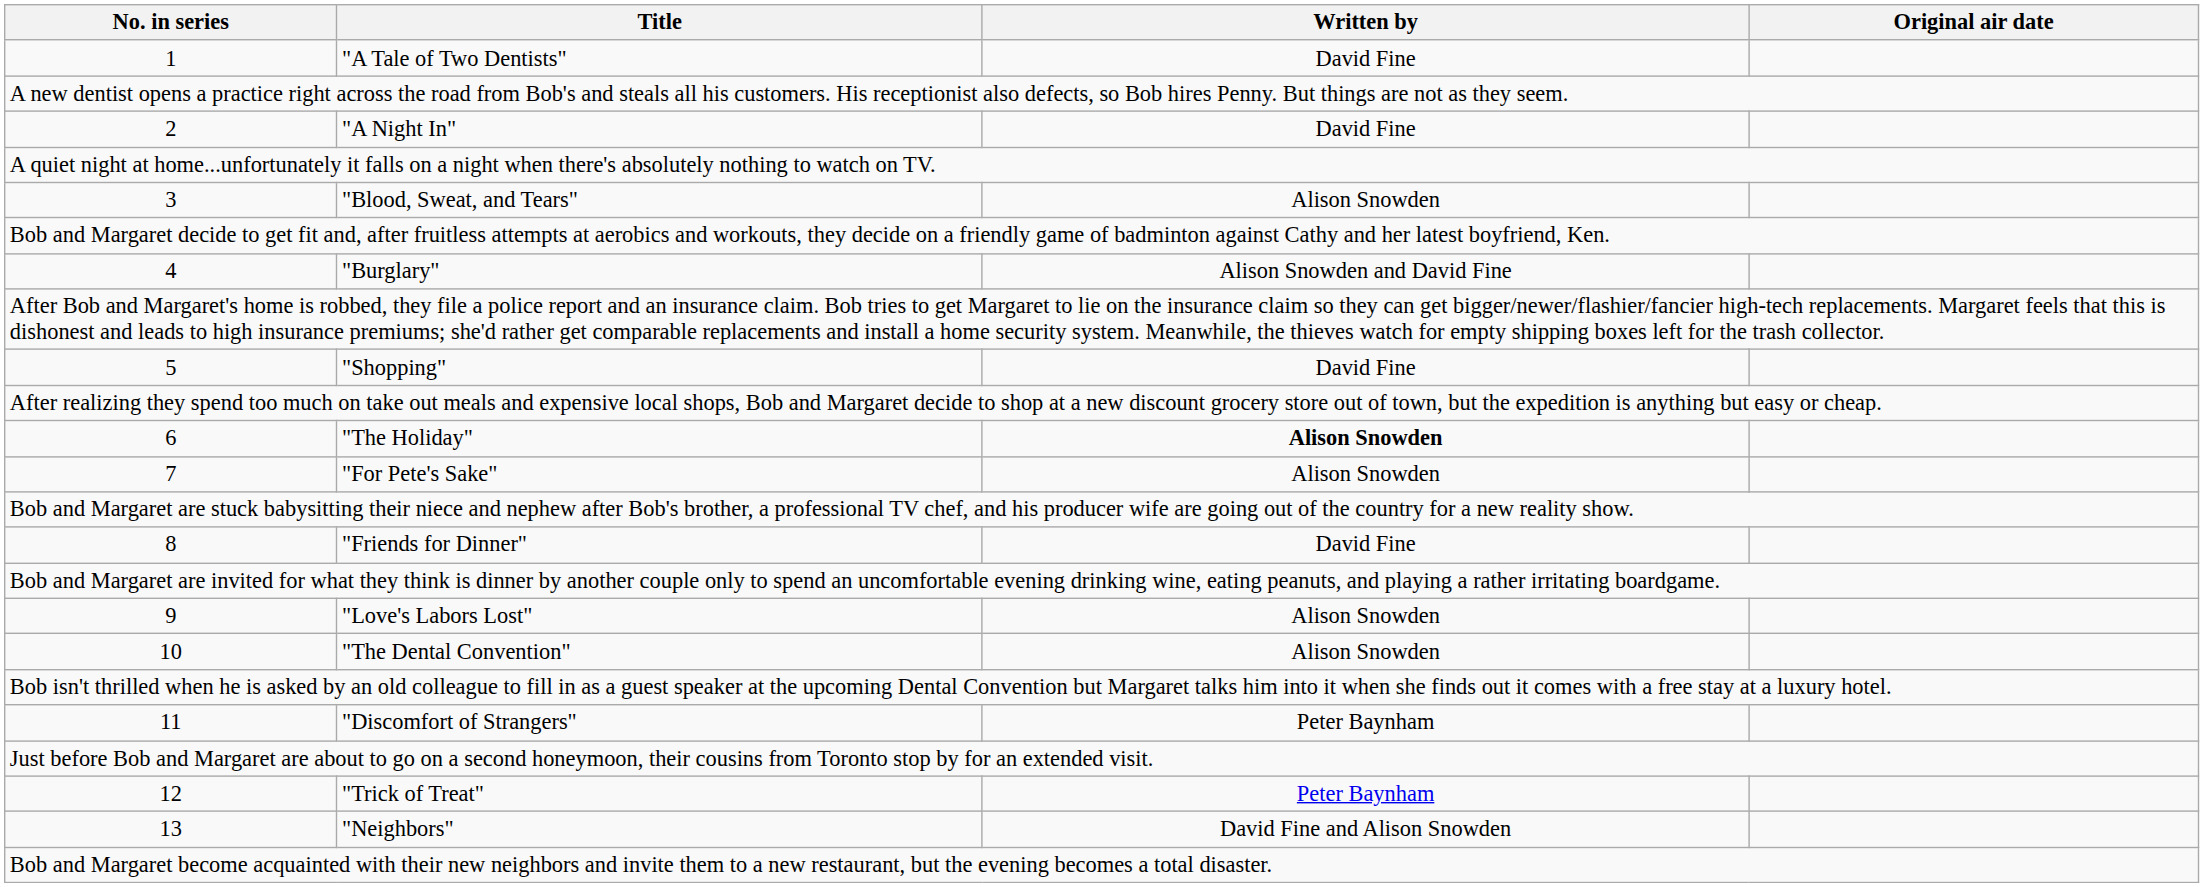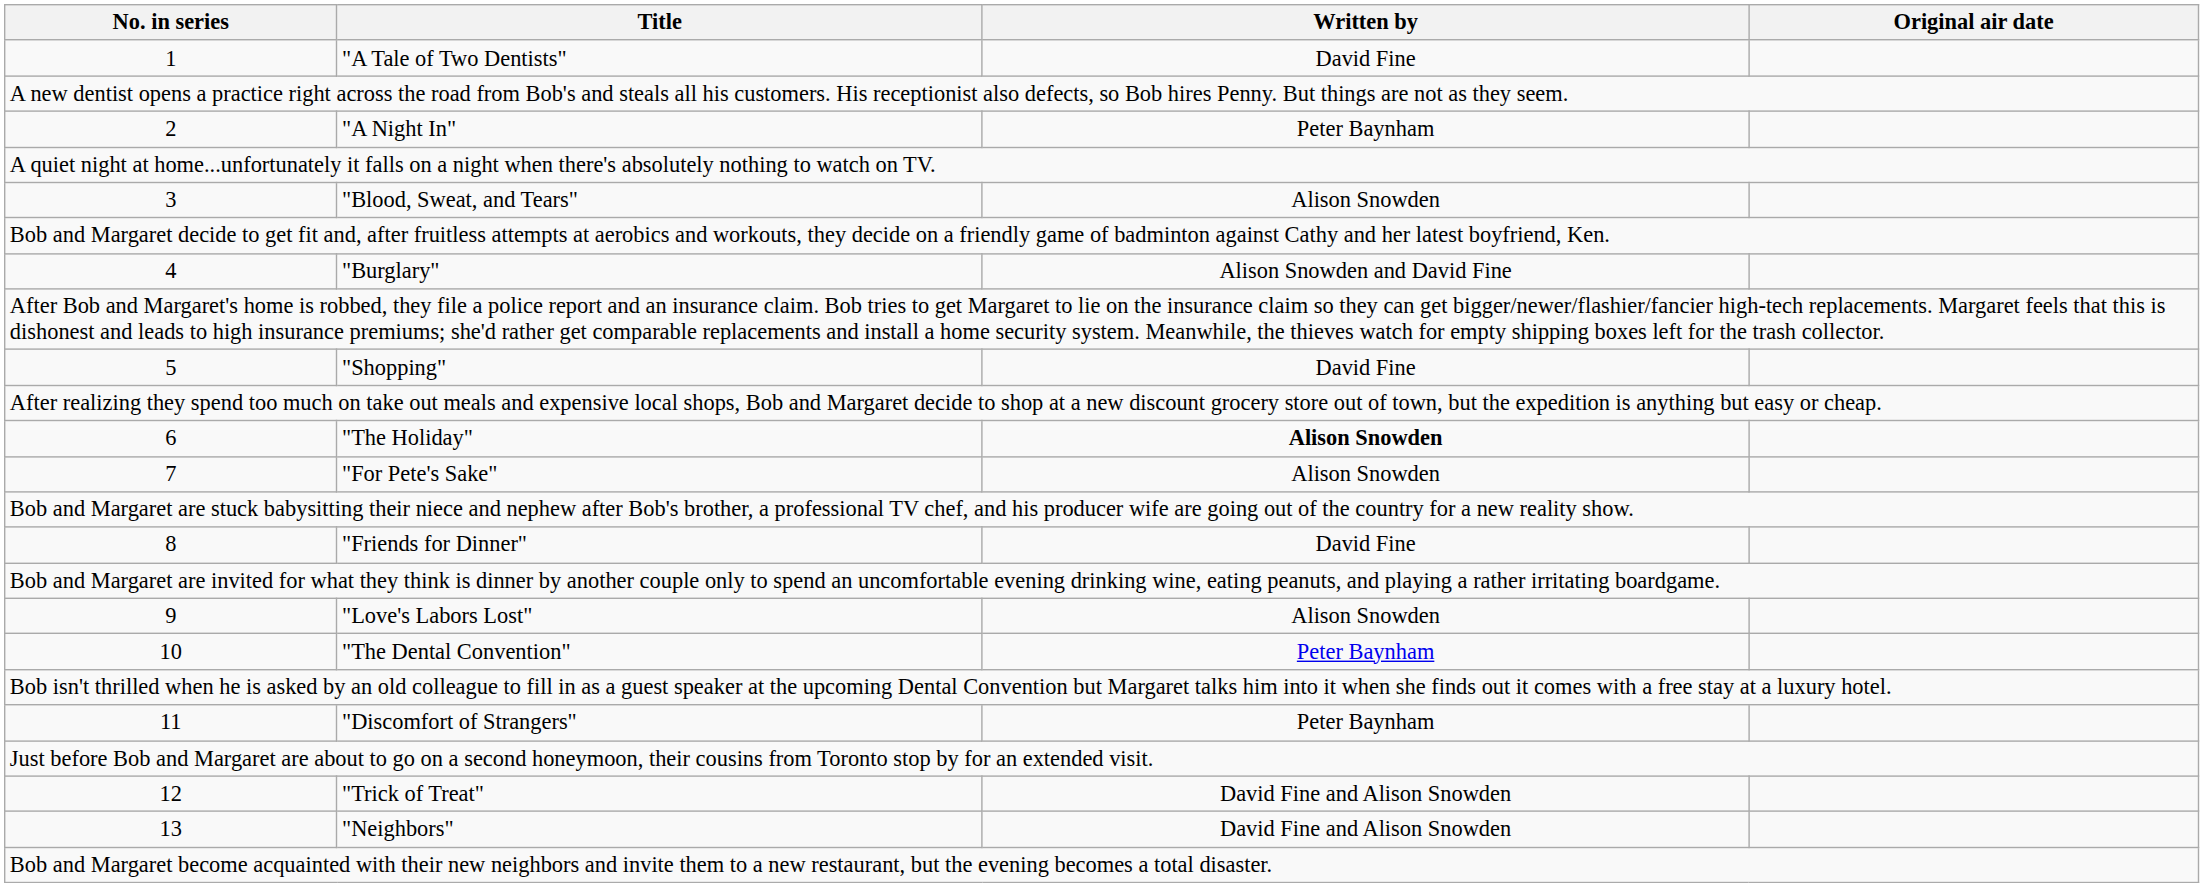 <table class="wikitable plainrowheaders" style="text-align:center">
 <tr>
 <th scope="col">No. in series</th>
 <th scope="col">Title</th>
 <th scope="col">Written by</th>
 <th scope="col">Original air date</th>
 </tr>
 <tr>
 <td scope="row">1</td>
 <td style="text-align:left">"A Tale of Two Dentists"</td>
 <td style="text-align:center">David Fine</td>
 <td></td>
 </tr>
 <tr>
 <td colspan="4" style="text-align:left">A new dentist opens a practice right across the road from Bob's and steals all his customers. His receptionist also defects, so Bob hires Penny. But things are not as they seem.</td>
 </tr>
 <tr>
 <td scope="row">2</td>
 <td style="text-align:left">"A Night In"</td>
-<td style="text-align:center">David Fine</td>
+<td style="text-align:center">Peter Baynham</td>
 <td></td>
 </tr>
 <tr>
 <td colspan="4" style="text-align:left">A quiet night at home...unfortunately it falls on a night when there's absolutely nothing to watch on TV.</td>
 </tr>
 <tr>
 <td scope="row">3</td>
 <td style="text-align:left">"Blood, Sweat, and Tears"</td>
 <td style="text-align:center">Alison Snowden</td>
 <td></td>
 </tr>
 <tr>
 <td colspan="4" style="text-align:left">Bob and Margaret decide to get fit and, after fruitless attempts at aerobics and workouts, they decide on a friendly game of badminton against Cathy and her latest boyfriend, Ken.</td>
 </tr>
 <tr>
 <td scope="row">4</td>
 <td style="text-align:left">"Burglary"</td>
 <td style="text-align:center">Alison Snowden and David Fine</td>
 <td></td>
 </tr>
 <tr>
 <td colspan="4" style="text-align:left">After Bob and Margaret's home is robbed, they file a police report and an insurance claim. Bob tries to get Margaret to lie on the insurance claim so they can get bigger/newer/flashier/fancier high-tech replacements. Margaret feels that this is dishonest and leads to high insurance premiums; she'd rather get comparable replacements and install a home security system. Meanwhile, the thieves watch for empty shipping boxes left for the trash collector.</td>
 </tr>
 <tr>
 <td scope="row">5</td>
 <td style="text-align:left">"Shopping"</td>
 <td style="text-align:center">David Fine</td>
 <td></td>
 </tr>
 <tr>
 <td colspan="4" style="text-align:left">After realizing they spend too much on take out meals and expensive local shops, Bob and Margaret decide to shop at a new discount grocery store out of town, but the expedition is anything but easy or cheap.</td>
 </tr>
 <tr>
 <td scope="row">6</td>
 <td style="text-align:left">"The Holiday"</td>
 <td style="text-align:center"><strong>Alison Snowden</strong></td>
 <td></td>
 </tr>
 <tr>
 <td scope="row">7</td>
 <td style="text-align:left">"For Pete's Sake"</td>
 <td style="text-align:center">Alison Snowden</td>
 <td></td>
 </tr>
 <tr>
 <td colspan="4" style="text-align:left">Bob and Margaret are stuck babysitting their niece and nephew after Bob's brother, a professional TV chef, and his producer wife are going out of the country for a new reality show.</td>
 </tr>
 <tr>
 <td scope="row">8</td>
 <td style="text-align:left">"Friends for Dinner"</td>
 <td style="text-align:center">David Fine</td>
 <td></td>
 </tr>
 <tr>
 <td colspan="4" style="text-align:left">Bob and Margaret are invited for what they think is dinner by another couple only to spend an uncomfortable evening drinking wine, eating peanuts, and playing a rather irritating boardgame.</td>
 </tr>
 <tr>
 <td scope="row">9</td>
 <td style="text-align:left">"Love's Labors Lost"</td>
 <td style="text-align:center">Alison Snowden</td>
 <td></td>
 </tr>
 <tr>
 <td scope="row">10</td>
 <td style="text-align:left">"The Dental Convention"</td>
-<td style="text-align:center">Alison Snowden</td>
+<td style="text-align:center"><a href='#'>Peter Baynham</a></td>
 <td></td>
 </tr>
 <tr>
 <td colspan="4" style="text-align:left">Bob isn't thrilled when he is asked by an old colleague to fill in as a guest speaker at the upcoming Dental Convention but Margaret talks him into it when she finds out it comes with a free stay at a luxury hotel.</td>
 </tr>
 <tr>
 <td scope="row">11</td>
 <td style="text-align:left">"Discomfort of Strangers"</td>
 <td style="text-align:center">Peter Baynham</td>
 <td></td>
 </tr>
 <tr>
 <td colspan="4" style="text-align:left">Just before Bob and Margaret are about to go on a second honeymoon, their cousins from Toronto stop by for an extended visit.</td>
 </tr>
 <tr>
 <td scope="row">12</td>
 <td style="text-align:left">"Trick of Treat"</td>
-<td style="text-align:center"><a href='#'>Peter Baynham</a></td>
+<td style="text-align:center">David Fine and Alison Snowden</td>
 <td></td>
 </tr>
 <tr>
 <td scope="row">13</td>
 <td style="text-align:left">"Neighbors"</td>
 <td style="text-align:center">David Fine and Alison Snowden</td>
 <td></td>
 </tr>
 <tr>
 <td colspan="4" style="text-align:left">Bob and Margaret become acquainted with their new neighbors and invite them to a new restaurant, but the evening becomes a total disaster.</td>
 </tr>
 </table>
